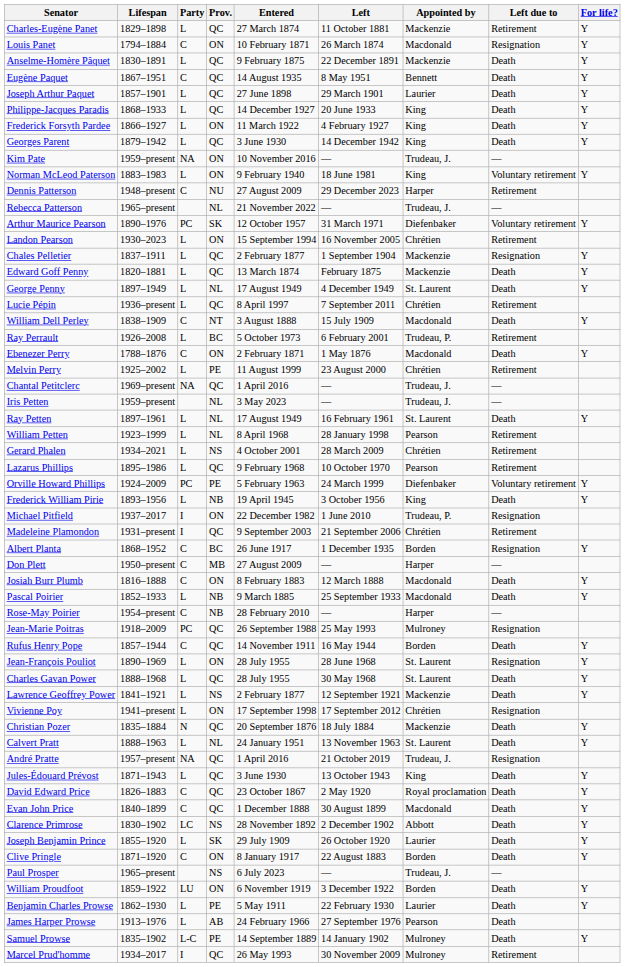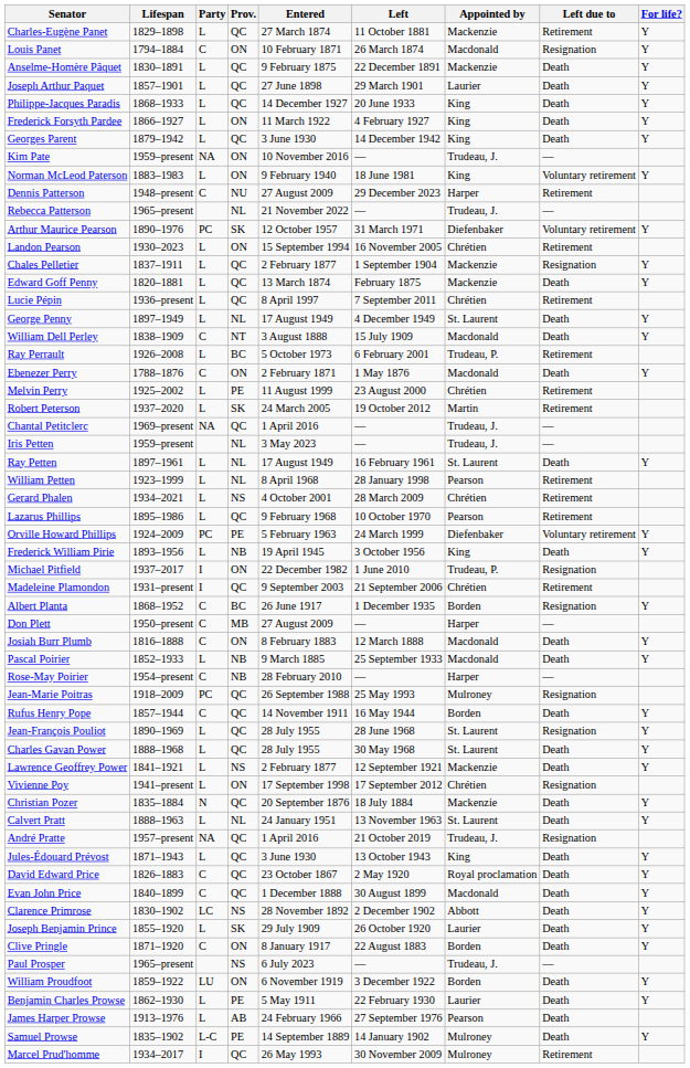 <table class="wikitable sortable">
 <tr>
 <th>Senator</th>
 <th>Lifespan</th>
 <th>Party</th>
 <th>Prov.</th>
 <th>Entered</th>
 <th>Left</th>
 <th>Appointed by</th>
 <th>Left due to</th>
 <th><a href='#'>For life?</a></th>
 </tr>
 <tr>
 <td><a href='#'>Charles-Eugène Panet</a></td>
 <td>1829–1898</td>
 <td>L</td>
 <td>QC</td>
 <td>27 March 1874</td>
 <td>11 October 1881</td>
 <td>Mackenzie</td>
 <td>Retirement</td>
 <td>Y</td>
 </tr>
 <tr>
 <td><a href='#'>Louis Panet</a></td>
 <td>1794–1884</td>
 <td>C</td>
 <td>ON</td>
 <td>10 February 1871</td>
 <td>26 March 1874</td>
 <td>Macdonald</td>
 <td>Resignation</td>
 <td>Y</td>
 </tr>
 <tr>
 <td><a href='#'>Anselme-Homère Pâquet</a></td>
 <td>1830–1891</td>
 <td>L</td>
 <td>QC</td>
 <td>9 February 1875</td>
 <td>22 December 1891</td>
 <td>Mackenzie</td>
-<td>Death</td>
-<td>Y</td>
-</tr>
-<tr>
-<td><a href='#'>Eugène Paquet</a></td>
-<td>1867–1951</td>
-<td>C</td>
-<td>QC</td>
-<td>14 August 1935</td>
-<td>8 May 1951</td>
-<td>Bennett</td>
 <td>Death</td>
 <td>Y</td>
 </tr>
 <tr>
 <td><a href='#'>Joseph Arthur Paquet</a></td>
 <td>1857–1901</td>
 <td>L</td>
 <td>QC</td>
 <td>27 June 1898</td>
 <td>29 March 1901</td>
 <td>Laurier</td>
 <td>Death</td>
 <td>Y</td>
 </tr>
 <tr>
 <td><a href='#'>Philippe-Jacques Paradis</a></td>
 <td>1868–1933</td>
 <td>L</td>
 <td>QC</td>
 <td>14 December 1927</td>
 <td>20 June 1933</td>
 <td>King</td>
 <td>Death</td>
 <td>Y</td>
 </tr>
 <tr>
 <td><a href='#'>Frederick Forsyth Pardee</a></td>
 <td>1866–1927</td>
 <td>L</td>
 <td>ON</td>
 <td>11 March 1922</td>
 <td>4 February 1927</td>
 <td>King</td>
 <td>Death</td>
 <td>Y</td>
 </tr>
 <tr>
 <td><a href='#'>Georges Parent</a></td>
 <td>1879–1942</td>
 <td>L</td>
 <td>QC</td>
 <td>3 June 1930</td>
 <td>14 December 1942</td>
 <td>King</td>
 <td>Death</td>
 <td>Y</td>
 </tr>
 <tr>
 <td><a href='#'>Kim Pate</a></td>
 <td>1959–present</td>
 <td>NA</td>
 <td>ON</td>
 <td>10 November 2016</td>
 <td>—</td>
 <td>Trudeau, J.</td>
 <td>—</td>
 <td></td>
 </tr>
 <tr>
 <td><a href='#'>Norman McLeod Paterson</a></td>
 <td>1883–1983</td>
 <td>L</td>
 <td>ON</td>
 <td>9 February 1940</td>
 <td>18 June 1981</td>
 <td>King</td>
 <td>Voluntary retirement</td>
 <td>Y</td>
 </tr>
 <tr>
 <td><a href='#'>Dennis Patterson</a></td>
 <td>1948–present</td>
 <td>C</td>
 <td>NU</td>
 <td>27 August 2009</td>
 <td>29 December 2023</td>
 <td>Harper</td>
 <td>Retirement</td>
 <td></td>
 </tr>
 <tr>
 <td><a href='#'>Rebecca Patterson</a></td>
 <td>1965–present</td>
 <td></td>
 <td>NL</td>
 <td>21 November 2022</td>
 <td>—</td>
 <td>Trudeau, J.</td>
 <td>—</td>
 <td></td>
 </tr>
 <tr>
 <td><a href='#'>Arthur Maurice Pearson</a></td>
 <td>1890–1976</td>
 <td>PC</td>
 <td>SK</td>
 <td>12 October 1957</td>
 <td>31 March 1971</td>
 <td>Diefenbaker</td>
 <td>Voluntary retirement</td>
 <td>Y</td>
 </tr>
 <tr>
 <td><a href='#'>Landon Pearson</a></td>
 <td>1930–2023</td>
 <td>L</td>
 <td>ON</td>
 <td>15 September 1994</td>
 <td>16 November 2005</td>
 <td>Chrétien</td>
 <td>Retirement</td>
 <td></td>
 </tr>
 <tr>
 <td><a href='#'>Chales Pelletier</a></td>
 <td>1837–1911</td>
 <td>L</td>
 <td>QC</td>
 <td>2 February 1877</td>
 <td>1 September 1904</td>
 <td>Mackenzie</td>
 <td>Resignation</td>
 <td>Y</td>
 </tr>
 <tr>
 <td><a href='#'>Edward Goff Penny</a></td>
 <td>1820–1881</td>
 <td>L</td>
 <td>QC</td>
 <td>13 March 1874</td>
 <td>February 1875</td>
 <td>Mackenzie</td>
 <td>Death</td>
 <td>Y</td>
 </tr>
 <tr>
+<td><a href='#'>Lucie Pépin</a></td>
+<td>1936–present</td>
+<td>L</td>
+<td>QC</td>
+<td>8 April 1997</td>
+<td>7 September 2011</td>
+<td>Chrétien</td>
+<td>Retirement</td>
+<td></td>
+</tr>
+<tr>
 <td><a href='#'>George Penny</a></td>
 <td>1897–1949</td>
 <td>L</td>
 <td>NL</td>
 <td>17 August 1949</td>
 <td>4 December 1949</td>
 <td>St. Laurent</td>
 <td>Death</td>
 <td>Y</td>
-</tr>
-<tr>
-<td><a href='#'>Lucie Pépin</a></td>
-<td>1936–present</td>
-<td>L</td>
-<td>QC</td>
-<td>8 April 1997</td>
-<td>7 September 2011</td>
-<td>Chrétien</td>
-<td>Retirement</td>
-<td></td>
 </tr>
 <tr>
 <td><a href='#'>William Dell Perley</a></td>
 <td>1838–1909</td>
 <td>C</td>
 <td>NT</td>
 <td>3 August 1888</td>
 <td>15 July 1909</td>
 <td>Macdonald</td>
 <td>Death</td>
 <td>Y</td>
 </tr>
 <tr>
 <td><a href='#'>Ray Perrault</a></td>
 <td>1926–2008</td>
 <td>L</td>
 <td>BC</td>
 <td>5 October 1973</td>
 <td>6 February 2001</td>
 <td>Trudeau, P.</td>
 <td>Retirement</td>
 <td></td>
 </tr>
 <tr>
 <td><a href='#'>Ebenezer Perry</a></td>
 <td>1788–1876</td>
 <td>C</td>
 <td>ON</td>
 <td>2 February 1871</td>
 <td>1 May 1876</td>
 <td>Macdonald</td>
 <td>Death</td>
 <td>Y</td>
 </tr>
 <tr>
 <td><a href='#'>Melvin Perry</a></td>
 <td>1925–2002</td>
 <td>L</td>
 <td>PE</td>
 <td>11 August 1999</td>
 <td>23 August 2000</td>
 <td>Chrétien</td>
+<td>Retirement</td>
+<td></td>
+</tr>
+<tr>
+<td><a href='#'>Robert Peterson</a></td>
+<td>1937–2020</td>
+<td>L</td>
+<td>SK</td>
+<td>24 March 2005</td>
+<td>19 October 2012</td>
+<td>Martin</td>
 <td>Retirement</td>
 <td></td>
 </tr>
 <tr>
 <td><a href='#'>Chantal Petitclerc</a></td>
 <td>1969–present</td>
 <td>NA</td>
 <td>QC</td>
 <td>1 April 2016</td>
 <td>—</td>
 <td>Trudeau, J.</td>
 <td>—</td>
 <td></td>
 </tr>
 <tr>
 <td><a href='#'>Iris Petten</a></td>
 <td>1959–present</td>
 <td></td>
 <td>NL</td>
 <td>3 May 2023</td>
 <td>—</td>
 <td>Trudeau, J.</td>
 <td>—</td>
 <td></td>
 </tr>
 <tr>
 <td><a href='#'>Ray Petten</a></td>
 <td>1897–1961</td>
 <td>L</td>
 <td>NL</td>
 <td>17 August 1949</td>
 <td>16 February 1961</td>
 <td>St. Laurent</td>
 <td>Death</td>
 <td>Y</td>
 </tr>
 <tr>
 <td><a href='#'>William Petten</a></td>
 <td>1923–1999</td>
 <td>L</td>
 <td>NL</td>
 <td>8 April 1968</td>
 <td>28 January 1998</td>
 <td>Pearson</td>
 <td>Retirement</td>
 <td></td>
 </tr>
 <tr>
 <td><a href='#'>Gerard Phalen</a></td>
 <td>1934–2021</td>
 <td>L</td>
 <td>NS</td>
 <td>4 October 2001</td>
 <td>28 March 2009</td>
 <td>Chrétien</td>
 <td>Retirement</td>
 <td></td>
 </tr>
 <tr>
 <td><a href='#'>Lazarus Phillips</a></td>
 <td>1895–1986</td>
 <td>L</td>
 <td>QC</td>
 <td>9 February 1968</td>
 <td>10 October 1970</td>
 <td>Pearson</td>
 <td>Retirement</td>
 <td></td>
 </tr>
 <tr>
 <td><a href='#'>Orville Howard Phillips</a></td>
 <td>1924–2009</td>
 <td>PC</td>
 <td>PE</td>
 <td>5 February 1963</td>
 <td>24 March 1999</td>
 <td>Diefenbaker</td>
 <td>Voluntary retirement</td>
 <td>Y</td>
 </tr>
 <tr>
 <td><a href='#'>Frederick William Pirie</a></td>
 <td>1893–1956</td>
 <td>L</td>
 <td>NB</td>
 <td>19 April 1945</td>
 <td>3 October 1956</td>
 <td>King</td>
 <td>Death</td>
 <td>Y</td>
 </tr>
 <tr>
 <td><a href='#'>Michael Pitfield</a></td>
 <td>1937–2017</td>
 <td>I</td>
 <td>ON</td>
 <td>22 December 1982</td>
 <td>1 June 2010</td>
 <td>Trudeau, P.</td>
 <td>Resignation</td>
 <td></td>
 </tr>
 <tr>
 <td><a href='#'>Madeleine Plamondon</a></td>
 <td>1931–present</td>
 <td>I</td>
 <td>QC</td>
 <td>9 September 2003</td>
 <td>21 September 2006</td>
 <td>Chrétien</td>
 <td>Retirement</td>
 <td></td>
 </tr>
 <tr>
 <td><a href='#'>Albert Planta</a></td>
 <td>1868–1952</td>
 <td>C</td>
 <td>BC</td>
 <td>26 June 1917</td>
 <td>1 December 1935</td>
 <td>Borden</td>
 <td>Resignation</td>
 <td>Y</td>
 </tr>
 <tr>
 <td><a href='#'>Don Plett</a></td>
 <td>1950–present</td>
 <td>C</td>
 <td>MB</td>
 <td>27 August 2009</td>
 <td>—</td>
 <td>Harper</td>
 <td>—</td>
 <td></td>
 </tr>
 <tr>
 <td><a href='#'>Josiah Burr Plumb</a></td>
 <td>1816–1888</td>
 <td>C</td>
 <td>ON</td>
 <td>8 February 1883</td>
 <td>12 March 1888</td>
 <td>Macdonald</td>
 <td>Death</td>
 <td>Y</td>
 </tr>
 <tr>
 <td><a href='#'>Pascal Poirier</a></td>
 <td>1852–1933</td>
 <td>L</td>
 <td>NB</td>
 <td>9 March 1885</td>
 <td>25 September 1933</td>
 <td>Macdonald</td>
 <td>Death</td>
 <td>Y</td>
 </tr>
 <tr>
 <td><a href='#'>Rose-May Poirier</a></td>
 <td>1954–present</td>
 <td>C</td>
 <td>NB</td>
 <td>28 February 2010</td>
 <td>—</td>
 <td>Harper</td>
 <td>—</td>
 <td></td>
 </tr>
 <tr>
 <td><a href='#'>Jean-Marie Poitras</a></td>
 <td>1918–2009</td>
 <td>PC</td>
 <td>QC</td>
 <td>26 September 1988</td>
 <td>25 May 1993</td>
 <td>Mulroney</td>
 <td>Resignation</td>
 <td></td>
 </tr>
 <tr>
 <td><a href='#'>Rufus Henry Pope</a></td>
 <td>1857–1944</td>
 <td>C</td>
 <td>QC</td>
 <td>14 November 1911</td>
 <td>16 May 1944</td>
 <td>Borden</td>
 <td>Death</td>
 <td>Y</td>
 </tr>
 <tr>
 <td><a href='#'>Jean-François Pouliot</a></td>
 <td>1890–1969</td>
 <td>L</td>
-<td>ON</td>
+<td>QC</td>
 <td>28 July 1955</td>
 <td>28 June 1968</td>
 <td>St. Laurent</td>
 <td>Resignation</td>
 <td>Y</td>
 </tr>
 <tr>
 <td><a href='#'>Charles Gavan Power</a></td>
 <td>1888–1968</td>
 <td>L</td>
 <td>QC</td>
 <td>28 July 1955</td>
 <td>30 May 1968</td>
 <td>St. Laurent</td>
 <td>Death</td>
 <td>Y</td>
 </tr>
 <tr>
 <td><a href='#'>Lawrence Geoffrey Power</a></td>
 <td>1841–1921</td>
 <td>L</td>
 <td>NS</td>
 <td>2 February 1877</td>
 <td>12 September 1921</td>
 <td>Mackenzie</td>
 <td>Death</td>
 <td>Y</td>
 </tr>
 <tr>
 <td><a href='#'>Vivienne Poy</a></td>
 <td>1941–present</td>
 <td>L</td>
 <td>ON</td>
 <td>17 September 1998</td>
 <td>17 September 2012</td>
 <td>Chrétien</td>
 <td>Resignation</td>
 <td></td>
 </tr>
 <tr>
 <td><a href='#'>Christian Pozer</a></td>
 <td>1835–1884</td>
 <td>N</td>
 <td>QC</td>
 <td>20 September 1876</td>
 <td>18 July 1884</td>
 <td>Mackenzie</td>
 <td>Death</td>
 <td>Y</td>
 </tr>
 <tr>
 <td><a href='#'>Calvert Pratt</a></td>
 <td>1888–1963</td>
 <td>L</td>
 <td>NL</td>
 <td>24 January 1951</td>
 <td>13 November 1963</td>
 <td>St. Laurent</td>
 <td>Death</td>
 <td>Y</td>
 </tr>
 <tr>
 <td><a href='#'>André Pratte</a></td>
 <td>1957–present</td>
 <td>NA</td>
 <td>QC</td>
 <td>1 April 2016</td>
 <td>21 October 2019</td>
 <td>Trudeau, J.</td>
 <td>Resignation</td>
 <td></td>
 </tr>
 <tr>
 <td><a href='#'>Jules-Édouard Prévost</a></td>
 <td>1871–1943</td>
 <td>L</td>
 <td>QC</td>
 <td>3 June 1930</td>
 <td>13 October 1943</td>
 <td>King</td>
 <td>Death</td>
 <td>Y</td>
 </tr>
 <tr>
 <td><a href='#'>David Edward Price</a></td>
 <td>1826–1883</td>
 <td>C</td>
 <td>QC</td>
 <td>23 October 1867</td>
 <td>2 May 1920</td>
 <td>Royal proclamation</td>
 <td>Death</td>
 <td>Y</td>
 </tr>
 <tr>
 <td><a href='#'>Evan John Price</a></td>
 <td>1840–1899</td>
 <td>C</td>
 <td>QC</td>
 <td>1 December 1888</td>
 <td>30 August 1899</td>
 <td>Macdonald</td>
 <td>Death</td>
 <td>Y</td>
 </tr>
 <tr>
 <td><a href='#'>Clarence Primrose</a></td>
 <td>1830–1902</td>
 <td>LC</td>
 <td>NS</td>
 <td>28 November 1892</td>
 <td>2 December 1902</td>
 <td>Abbott</td>
 <td>Death</td>
 <td>Y</td>
 </tr>
 <tr>
 <td><a href='#'>Joseph Benjamin Prince</a></td>
 <td>1855–1920</td>
 <td>L</td>
 <td>SK</td>
 <td>29 July 1909</td>
 <td>26 October 1920</td>
 <td>Laurier</td>
 <td>Death</td>
 <td>Y</td>
 </tr>
 <tr>
 <td><a href='#'>Clive Pringle</a></td>
 <td>1871–1920</td>
 <td>C</td>
 <td>ON</td>
 <td>8 January 1917</td>
 <td>22 August 1883</td>
 <td>Borden</td>
 <td>Death</td>
 <td>Y</td>
 </tr>
 <tr>
 <td><a href='#'>Paul Prosper</a></td>
 <td>1965–present</td>
 <td></td>
 <td>NS</td>
 <td>6 July 2023</td>
 <td>—</td>
 <td>Trudeau, J.</td>
 <td>—</td>
 <td></td>
 </tr>
 <tr>
 <td><a href='#'>William Proudfoot</a></td>
 <td>1859–1922</td>
 <td>LU</td>
 <td>ON</td>
 <td>6 November 1919</td>
 <td>3 December 1922</td>
 <td>Borden</td>
 <td>Death</td>
 <td>Y</td>
 </tr>
 <tr>
 <td><a href='#'>Benjamin Charles Prowse</a></td>
 <td>1862–1930</td>
 <td>L</td>
 <td>PE</td>
 <td>5 May 1911</td>
 <td>22 February 1930</td>
 <td>Laurier</td>
 <td>Death</td>
 <td>Y</td>
 </tr>
 <tr>
 <td><a href='#'>James Harper Prowse</a></td>
 <td>1913–1976</td>
 <td>L</td>
 <td>AB</td>
 <td>24 February 1966</td>
 <td>27 September 1976</td>
 <td>Pearson</td>
 <td>Death</td>
 <td></td>
 </tr>
 <tr>
 <td><a href='#'>Samuel Prowse</a></td>
 <td>1835–1902</td>
 <td>L-C</td>
 <td>PE</td>
 <td>14 September 1889</td>
 <td>14 January 1902</td>
 <td>Mulroney</td>
 <td>Death</td>
 <td>Y</td>
 </tr>
 <tr>
 <td><a href='#'>Marcel Prud'homme</a></td>
 <td>1934–2017</td>
 <td>I</td>
 <td>QC</td>
 <td>26 May 1993</td>
 <td>30 November 2009</td>
 <td>Mulroney</td>
 <td>Retirement</td>
 <td></td>
 </tr>
 </table>
